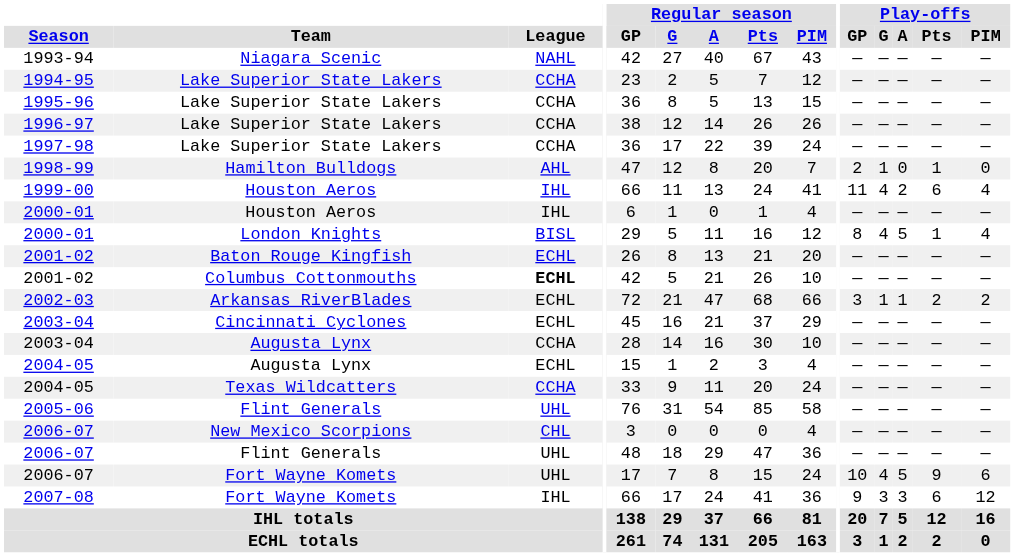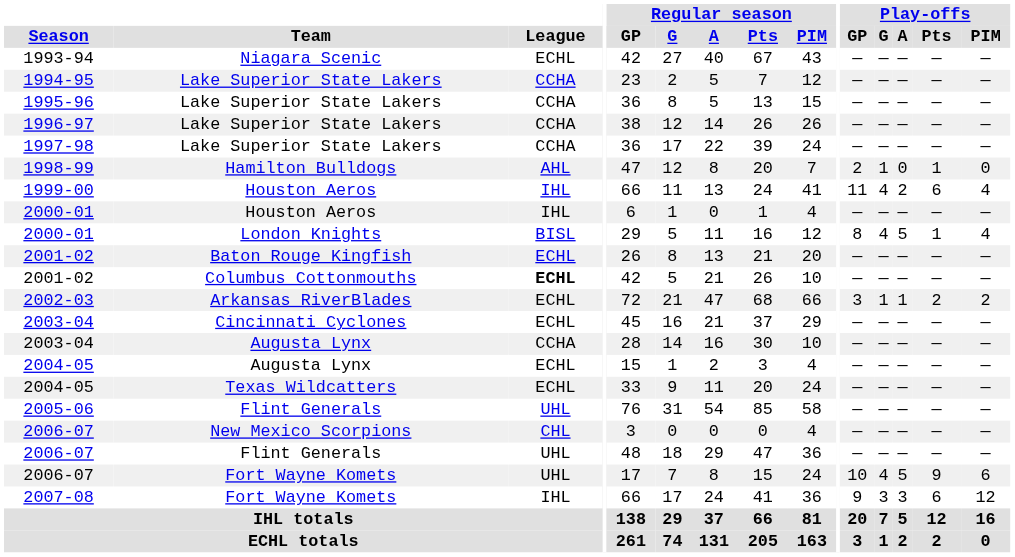 <table border="0" cellpadding="1" cellspacing="0" style="text-align:center; width:60em">
 <tr bgcolor="#e0e0e0">
 <th colspan="3" bgcolor="#ffffff"></th>
 <th rowspan="99" bgcolor="#ffffff"></th>
 <th colspan="5"><a href='#'>Regular season</a></th>
 <th rowspan="99" bgcolor="#ffffff"></th>
 <th colspan="5"><a href='#'>Play-offs</a></th>
 </tr>
 <tr bgcolor="#e0e0e0">
 <th><a href='#'>Season</a></th>
 <th>Team</th>
 <th>League</th>
 <th>GP</th>
 <th><a href='#'>G</a></th>
 <th><a href='#'>A</a></th>
 <th><a href='#'>Pts</a></th>
 <th><a href='#'>PIM</a></th>
 <th>GP</th>
 <th>G</th>
 <th>A</th>
 <th>Pts</th>
 <th>PIM</th>
 </tr>
 <tr>
 <td>1993-94</td>
 <td><a href='#'>Niagara Scenic</a></td>
-<td><a href='#'>NAHL</a></td>
+<td>ECHL</td>
 <td>42</td>
 <td>27</td>
 <td>40</td>
 <td>67</td>
 <td>43</td>
 <td>—</td>
 <td>—</td>
 <td>—</td>
 <td>—</td>
 <td>—</td>
 </tr>
 <tr bgcolor="#f0f0f0">
 <td><a href='#'>1994-95</a></td>
 <td><a href='#'>Lake Superior State Lakers</a></td>
 <td><a href='#'>CCHA</a></td>
 <td>23</td>
 <td>2</td>
 <td>5</td>
 <td>7</td>
 <td>12</td>
 <td>—</td>
 <td>—</td>
 <td>—</td>
 <td>—</td>
 <td>—</td>
 </tr>
 <tr>
 <td><a href='#'>1995-96</a></td>
 <td>Lake Superior State Lakers</td>
 <td>CCHA</td>
 <td>36</td>
 <td>8</td>
 <td>5</td>
 <td>13</td>
 <td>15</td>
 <td>—</td>
 <td>—</td>
 <td>—</td>
 <td>—</td>
 <td>—</td>
 </tr>
 <tr bgcolor="#f0f0f0">
 <td><a href='#'>1996-97</a></td>
 <td>Lake Superior State Lakers</td>
 <td>CCHA</td>
 <td>38</td>
 <td>12</td>
 <td>14</td>
 <td>26</td>
 <td>26</td>
 <td>—</td>
 <td>—</td>
 <td>—</td>
 <td>—</td>
 <td>—</td>
 </tr>
 <tr>
 <td><a href='#'>1997-98</a></td>
 <td>Lake Superior State Lakers</td>
 <td>CCHA</td>
 <td>36</td>
 <td>17</td>
 <td>22</td>
 <td>39</td>
 <td>24</td>
 <td>—</td>
 <td>—</td>
 <td>—</td>
 <td>—</td>
 <td>—</td>
 </tr>
 <tr bgcolor="#f0f0f0">
 <td><a href='#'>1998-99</a></td>
 <td><a href='#'>Hamilton Bulldogs</a></td>
 <td><a href='#'>AHL</a></td>
 <td>47</td>
 <td>12</td>
 <td>8</td>
 <td>20</td>
 <td>7</td>
 <td>2</td>
 <td>1</td>
 <td>0</td>
 <td>1</td>
 <td>0</td>
 </tr>
 <tr>
 <td><a href='#'>1999-00</a></td>
 <td><a href='#'>Houston Aeros</a></td>
 <td><a href='#'>IHL</a></td>
 <td>66</td>
 <td>11</td>
 <td>13</td>
 <td>24</td>
 <td>41</td>
 <td>11</td>
 <td>4</td>
 <td>2</td>
 <td>6</td>
 <td>4</td>
 </tr>
 <tr bgcolor="#f0f0f0">
 <td><a href='#'>2000-01</a></td>
 <td>Houston Aeros</td>
 <td>IHL</td>
 <td>6</td>
 <td>1</td>
 <td>0</td>
 <td>1</td>
 <td>4</td>
 <td>—</td>
 <td>—</td>
 <td>—</td>
 <td>—</td>
 <td>—</td>
 </tr>
 <tr>
 <td><a href='#'>2000-01</a></td>
 <td><a href='#'>London Knights</a></td>
 <td><a href='#'>BISL</a></td>
 <td>29</td>
 <td>5</td>
 <td>11</td>
 <td>16</td>
 <td>12</td>
 <td>8</td>
 <td>4</td>
 <td>5</td>
 <td>1</td>
 <td>4</td>
 </tr>
 <tr bgcolor="#f0f0f0">
 <td><a href='#'>2001-02</a></td>
 <td><a href='#'>Baton Rouge Kingfish</a></td>
 <td><a href='#'>ECHL</a></td>
 <td>26</td>
 <td>8</td>
 <td>13</td>
 <td>21</td>
 <td>20</td>
 <td>—</td>
 <td>—</td>
 <td>—</td>
 <td>—</td>
 <td>—</td>
 </tr>
 <tr>
 <td>2001-02</td>
 <td><a href='#'>Columbus Cottonmouths</a></td>
 <td><strong>ECHL</strong></td>
 <td>42</td>
 <td>5</td>
 <td>21</td>
 <td>26</td>
 <td>10</td>
 <td>—</td>
 <td>—</td>
 <td>—</td>
 <td>—</td>
 <td>—</td>
 </tr>
 <tr bgcolor="#f0f0f0">
 <td><a href='#'>2002-03</a></td>
 <td><a href='#'>Arkansas RiverBlades</a></td>
 <td>ECHL</td>
 <td>72</td>
 <td>21</td>
 <td>47</td>
 <td>68</td>
 <td>66</td>
 <td>3</td>
 <td>1</td>
 <td>1</td>
 <td>2</td>
 <td>2</td>
 </tr>
 <tr>
 <td><a href='#'>2003-04</a></td>
 <td><a href='#'>Cincinnati Cyclones</a></td>
 <td>ECHL</td>
 <td>45</td>
 <td>16</td>
 <td>21</td>
 <td>37</td>
 <td>29</td>
 <td>—</td>
 <td>—</td>
 <td>—</td>
 <td>—</td>
 <td>—</td>
 </tr>
 <tr bgcolor="#f0f0f0">
 <td>2003-04</td>
 <td><a href='#'>Augusta Lynx</a></td>
 <td>CCHA</td>
 <td>28</td>
 <td>14</td>
 <td>16</td>
 <td>30</td>
 <td>10</td>
 <td>—</td>
 <td>—</td>
 <td>—</td>
 <td>—</td>
 <td>—</td>
 </tr>
 <tr>
 <td><a href='#'>2004-05</a></td>
 <td>Augusta Lynx</td>
 <td>ECHL</td>
 <td>15</td>
 <td>1</td>
 <td>2</td>
 <td>3</td>
 <td>4</td>
 <td>—</td>
 <td>—</td>
 <td>—</td>
 <td>—</td>
 <td>—</td>
 </tr>
 <tr bgcolor="#f0f0f0">
 <td>2004-05</td>
 <td><a href='#'>Texas Wildcatters</a></td>
-<td><a href='#'>CCHA</a></td>
+<td>ECHL</td>
 <td>33</td>
 <td>9</td>
 <td>11</td>
 <td>20</td>
 <td>24</td>
 <td>—</td>
 <td>—</td>
 <td>—</td>
 <td>—</td>
 <td>—</td>
 </tr>
 <tr>
 <td><a href='#'>2005-06</a></td>
 <td><a href='#'>Flint Generals</a></td>
 <td><a href='#'>UHL</a></td>
 <td>76</td>
 <td>31</td>
 <td>54</td>
 <td>85</td>
 <td>58</td>
 <td>—</td>
 <td>—</td>
 <td>—</td>
 <td>—</td>
 <td>—</td>
 </tr>
 <tr bgcolor="#f0f0f0">
 <td><a href='#'>2006-07</a></td>
 <td><a href='#'>New Mexico Scorpions</a></td>
 <td><a href='#'>CHL</a></td>
 <td>3</td>
 <td>0</td>
 <td>0</td>
 <td>0</td>
 <td>4</td>
 <td>—</td>
 <td>—</td>
 <td>—</td>
 <td>—</td>
 <td>—</td>
 </tr>
 <tr>
 <td><a href='#'>2006-07</a></td>
 <td>Flint Generals</td>
 <td>UHL</td>
 <td>48</td>
 <td>18</td>
 <td>29</td>
 <td>47</td>
 <td>36</td>
 <td>—</td>
 <td>—</td>
 <td>—</td>
 <td>—</td>
 <td>—</td>
 </tr>
 <tr bgcolor="#f0f0f0">
 <td>2006-07</td>
 <td><a href='#'>Fort Wayne Komets</a></td>
 <td>UHL</td>
 <td>17</td>
 <td>7</td>
 <td>8</td>
 <td>15</td>
 <td>24</td>
 <td>10</td>
 <td>4</td>
 <td>5</td>
 <td>9</td>
 <td>6</td>
 </tr>
 <tr>
 <td><a href='#'>2007-08</a></td>
 <td><a href='#'>Fort Wayne Komets</a></td>
 <td>IHL</td>
 <td>66</td>
 <td>17</td>
 <td>24</td>
 <td>41</td>
 <td>36</td>
 <td>9</td>
 <td>3</td>
 <td>3</td>
 <td>6</td>
 <td>12</td>
 </tr>
 <tr>
 </tr>
 <tr ALIGN="center" bgcolor="#e0e0e0">
 <th colspan="3">IHL totals</th>
 <th ALIGN="center">138</th>
 <th ALIGN="center">29</th>
 <th ALIGN="center">37</th>
 <th ALIGN="center">66</th>
 <th ALIGN="center">81</th>
 <th ALIGN="center">20</th>
 <th ALIGN="center">7</th>
 <th ALIGN="center">5</th>
 <th ALIGN="center">12</th>
 <th ALIGN="center">16</th>
 </tr>
 <tr>
 </tr>
 <tr ALIGN="center" bgcolor="#e0e0e0">
 <th colspan="3">ECHL totals</th>
 <th ALIGN="center">261</th>
 <th ALIGN="center">74</th>
 <th ALIGN="center">131</th>
 <th ALIGN="center">205</th>
 <th ALIGN="center">163</th>
 <th ALIGN="center">3</th>
 <th ALIGN="center">1</th>
 <th ALIGN="center">2</th>
 <th ALIGN="center">2</th>
 <th ALIGN="center">0</th>
 </tr>
 </table>
